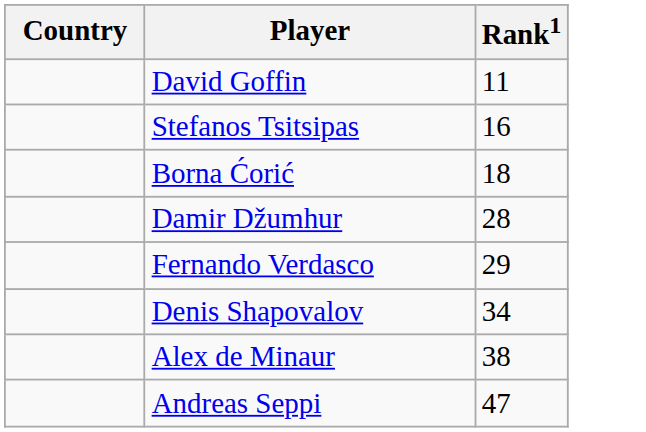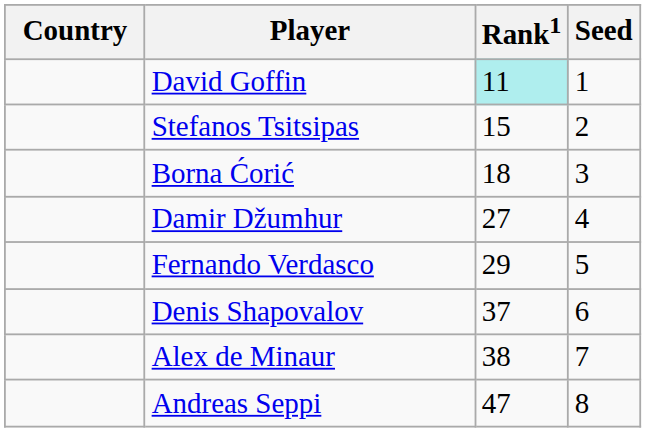 <table class="sortable wikitable">
 <tr>
 <th style="width:70px;">Country</th>
 <th style="width:175px;">Player</th>
 <th>Rank<sup>1</sup></th>
+<th>Seed</th>
 </tr>
 <tr>
 <td></td>
 <td><a href='#'>David Goffin</a></td>
-<td>11</td>
+<td style="background: paleturquoise;">11</td>
+<td>1</td>
 </tr>
 <tr>
 <td></td>
 <td><a href='#'>Stefanos Tsitsipas</a></td>
-<td>16</td>
+<td>15</td>
+<td>2</td>
 </tr>
 <tr>
 <td></td>
 <td><a href='#'>Borna Ćorić</a></td>
 <td>18</td>
+<td>3</td>
 </tr>
 <tr>
 <td></td>
 <td><a href='#'>Damir Džumhur</a></td>
-<td>28</td>
+<td>27</td>
+<td>4</td>
 </tr>
 <tr>
 <td></td>
 <td><a href='#'>Fernando Verdasco</a></td>
 <td>29</td>
+<td>5</td>
 </tr>
 <tr>
 <td></td>
 <td><a href='#'>Denis Shapovalov</a></td>
-<td>34</td>
+<td>37</td>
+<td>6</td>
 </tr>
 <tr>
 <td></td>
 <td><a href='#'>Alex de Minaur</a></td>
 <td>38</td>
+<td>7</td>
 </tr>
 <tr>
 <td></td>
 <td><a href='#'>Andreas Seppi</a></td>
 <td>47</td>
+<td>8</td>
 </tr>
 </table>
